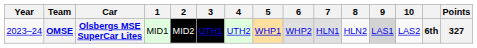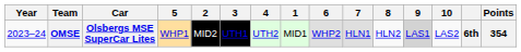 <table class="wikitable" style="text-align:center; font-size:85%">
 <tr>
 <th>Year</th>
 <th>Team</th>
 <th>Car</th>
-<th>1</th>
+<th>5</th>
 <th>2</th>
 <th>3</th>
 <th>4</th>
-<th>5</th>
+<th>1</th>
 <th>6</th>
 <th>7</th>
 <th>8</th>
 <th>9</th>
 <th>10</th>
 <th></th>
 <th>Points</th>
 </tr>
 <tr>
 <td nowrap=""><a href='#'>2023–24</a></td>
 <th nowrap=""><a href='#'>OMSE</a></th>
 <th nowrap=""><a href='#'>Olsbergs MSE<br>SuperCar Lites</a></th>
-<td style="background:#DFFFDF;">MID1<br></td>
+<td style="background:#FFDF9F;"><a href='#'>WHP1</a><br></td>
 <td style="background:#000000; color:white">MID2<br></td>
 <td style="background:#000000; color:white"><a href='#'><span>UTH1</span></a><br></td>
 <td style="background:#DFFFDF;"><a href='#'>UTH2</a><br></td>
-<td style="background:#FFDF9F;"><a href='#'>WHP1</a><br></td>
+<td style="background:#DFFFDF;">MID1<br></td>
 <td style="background:#DFDFDF;"><a href='#'>WHP2</a><br></td>
 <td style="background:#DFDFDF;"><a href='#'>HLN1</a><br></td>
 <td><a href='#'>HLN2</a></td>
 <td style="background: lightgrey;"><a href='#'>LAS1</a></td>
 <td><a href='#'>LAS2</a></td>
 <th>6th</th>
-<th>327</th>
+<th>354</th>
 </tr>
 </table>
